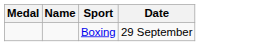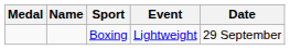 <table class="wikitable sortable" style="font-size:90%">
 <tr>
 <th>Medal</th>
 <th>Name</th>
 <th>Sport</th>
+<th>Event</th>
 <th>Date</th>
 </tr>
 <tr>
 <td></td>
 <td></td>
 <td><a href='#'>Boxing</a></td>
+<td><a href='#'>Lightweight</a></td>
 <td>29 September</td>
 </tr>
 </table>
